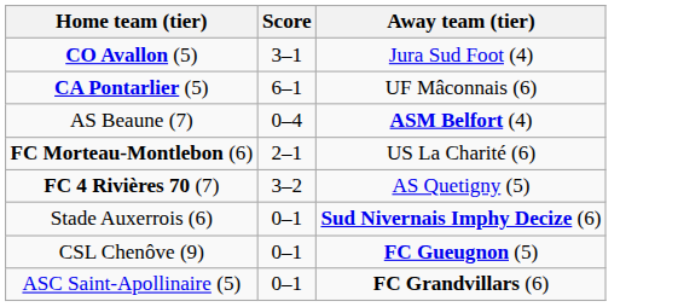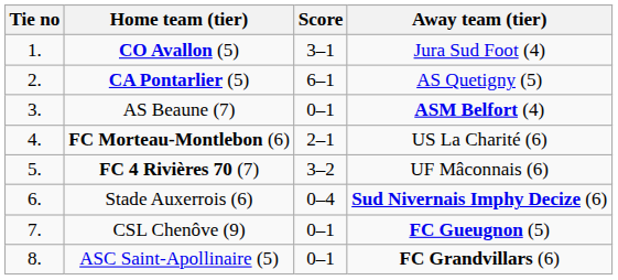 <table class="wikitable" style="text-align: center">
 <tr>
+<th>Tie no</th>
 <th>Home team (tier)</th>
 <th>Score</th>
 <th>Away team (tier)</th>
 </tr>
 <tr>
+<td>1.</td>
 <td><strong><a href='#'>CO Avallon</a></strong> (5)</td>
 <td>3–1</td>
 <td><a href='#'>Jura Sud Foot</a> (4)</td>
 </tr>
 <tr>
+<td>2.</td>
 <td><strong><a href='#'>CA Pontarlier</a></strong> (5)</td>
 <td>6–1</td>
-<td>UF Mâconnais (6)</td>
+<td><a href='#'>AS Quetigny</a> (5)</td>
 </tr>
 <tr>
+<td>3.</td>
 <td>AS Beaune (7)</td>
-<td>0–4</td>
+<td>0–1 </td>
 <td><strong><a href='#'>ASM Belfort</a></strong> (4)</td>
 </tr>
 <tr>
+<td>4.</td>
 <td><strong>FC Morteau-Montlebon</strong> (6)</td>
 <td>2–1</td>
 <td>US La Charité (6)</td>
 </tr>
 <tr>
+<td>5.</td>
 <td><strong>FC 4 Rivières 70</strong> (7)</td>
 <td>3–2</td>
-<td><a href='#'>AS Quetigny</a> (5)</td>
+<td>UF Mâconnais (6)</td>
 </tr>
 <tr>
+<td>6.</td>
 <td>Stade Auxerrois (6)</td>
-<td>0–1 </td>
+<td>0–4</td>
 <td><strong><a href='#'>Sud Nivernais Imphy Decize</a></strong> (6)</td>
 </tr>
 <tr>
+<td>7.</td>
 <td>CSL Chenôve (9)</td>
 <td>0–1</td>
 <td><strong><a href='#'>FC Gueugnon</a></strong> (5)</td>
 </tr>
 <tr>
+<td>8.</td>
 <td><a href='#'>ASC Saint-Apollinaire</a> (5)</td>
 <td>0–1</td>
 <td><strong>FC Grandvillars</strong> (6)</td>
 </tr>
 </table>
